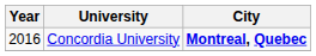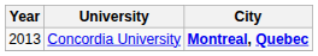 <table class="wikitable">
 <tr>
 <th>Year</th>
 <th>University</th>
 <th>City</th>
 </tr>
 <tr>
-<td>2016</td>
+<td>2013</td>
 <td><a href='#'>Concordia University</a></td>
 <td><strong><a href='#'>Montreal</a>, <a href='#'>Quebec</a></strong></td>
 </tr>
 <tr>
 </tr>
 </table>
